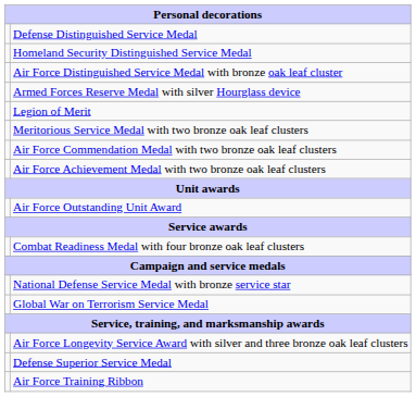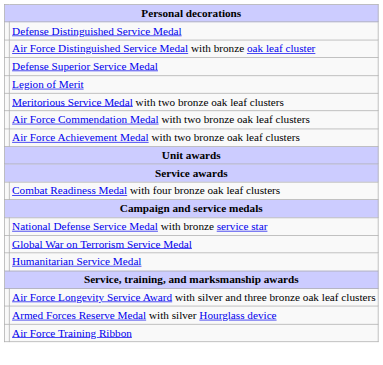 <table class="wikitable">
 <tr style="background:#ccf; text-align:center;">
 <td colspan=2><strong>Personal decorations</strong></td>
 </tr>
 <tr>
 <td></td>
 <td><a href='#'>Defense Distinguished Service Medal</a></td>
 </tr>
 <tr>
 <td></td>
-<td><a href='#'>Homeland Security Distinguished Service Medal</a></td>
+<td><a href='#'>Air Force Distinguished Service Medal</a> with bronze <a href='#'>oak leaf cluster</a></td>
 </tr>
 <tr>
 <td></td>
-<td><a href='#'>Air Force Distinguished Service Medal</a> with bronze <a href='#'>oak leaf cluster</a></td>
-</tr>
-<tr>
-<td><span></span></td>
-<td><a href='#'>Armed Forces Reserve Medal</a> with silver <a href='#'>Hourglass device</a></td>
+<td><a href='#'>Defense Superior Service Medal</a></td>
 </tr>
 <tr>
 <td></td>
 <td><a href='#'>Legion of Merit</a></td>
 </tr>
 <tr>
 <td></td>
 <td><a href='#'>Meritorious Service Medal</a> with two bronze oak leaf clusters</td>
 </tr>
 <tr>
 <td></td>
 <td><a href='#'>Air Force Commendation Medal</a> with two bronze oak leaf clusters</td>
 </tr>
 <tr>
 <td></td>
 <td><a href='#'>Air Force Achievement Medal</a> with two bronze oak leaf clusters</td>
 </tr>
 <tr style="background:#ccf; text-align:center;">
 <td colspan=2><strong>Unit awards</strong></td>
 </tr>
-<tr>
-<td></td>
-<td><a href='#'>Air Force Outstanding Unit Award</a></td>
-</tr>
 <tr style="background:#ccf; text-align:center;">
 <td colspan=2><strong>Service awards</strong></td>
 </tr>
 <tr>
 <td></td>
 <td><a href='#'>Combat Readiness Medal</a> with four bronze oak leaf clusters</td>
 </tr>
 <tr style="background:#ccf; text-align:center;">
 <td colspan=2><strong>Campaign and service medals</strong></td>
 </tr>
 <tr>
 <td></td>
 <td><a href='#'>National Defense Service Medal</a> with bronze <a href='#'>service star</a></td>
 </tr>
 <tr>
 <td></td>
 <td><a href='#'>Global War on Terrorism Service Medal</a></td>
 </tr>
+<tr>
+<td></td>
+<td><a href='#'>Humanitarian Service Medal</a></td>
+</tr>
 <tr style="background:#ccf; text-align:center;">
 <td colspan=2><strong>Service, training, and marksmanship awards</strong></td>
 </tr>
 <tr>
 <td></td>
 <td><a href='#'>Air Force Longevity Service Award</a> with silver and three bronze oak leaf clusters</td>
 </tr>
 <tr>
-<td></td>
-<td><a href='#'>Defense Superior Service Medal</a></td>
+<td><span></span></td>
+<td><a href='#'>Armed Forces Reserve Medal</a> with silver <a href='#'>Hourglass device</a></td>
 </tr>
 <tr>
 <td></td>
 <td><a href='#'>Air Force Training Ribbon</a></td>
 </tr>
 </table>
